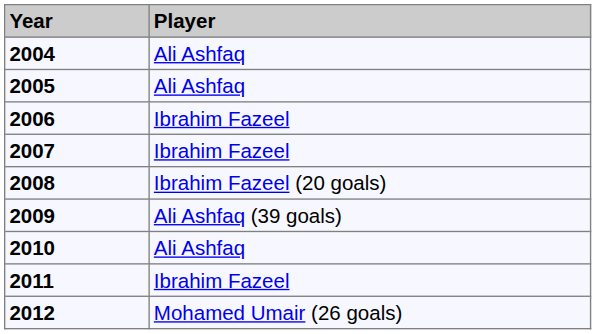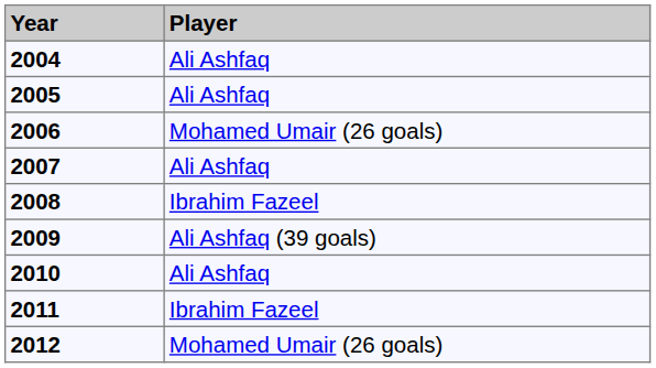 <table bgcolor="#f7f8ff" cellpadding="3" cellspacing="0" border="1" style="font-size: 95%; border: gray solid 1px; border-collapse: collapse;">
 <tr bgcolor="#CCCCCC">
 <td width="100"><strong>Year</strong></td>
 <td width="320"><strong>Player</strong></td>
 </tr>
 <tr>
 <td><strong>2004</strong></td>
 <td> <a href='#'>Ali Ashfaq</a></td>
 </tr>
 <tr>
 <td><strong>2005</strong></td>
 <td> <a href='#'>Ali Ashfaq</a></td>
 </tr>
 <tr>
 <td><strong>2006</strong></td>
-<td> <a href='#'>Ibrahim Fazeel</a></td>
+<td> <a href='#'>Mohamed Umair</a> (26 goals)</td>
 </tr>
 <tr>
 <td><strong>2007</strong></td>
-<td> <a href='#'>Ibrahim Fazeel</a></td>
+<td> <a href='#'>Ali Ashfaq</a></td>
 </tr>
 <tr>
 <td><strong>2008</strong></td>
-<td> <a href='#'>Ibrahim Fazeel</a> (20 goals)</td>
+<td> <a href='#'>Ibrahim Fazeel</a></td>
 </tr>
 <tr>
 <td><strong>2009</strong></td>
 <td> <a href='#'>Ali Ashfaq</a> (39 goals)</td>
 </tr>
 <tr>
 <td><strong>2010</strong></td>
 <td> <a href='#'>Ali Ashfaq</a></td>
 </tr>
 <tr>
 <td><strong>2011</strong></td>
 <td> <a href='#'>Ibrahim Fazeel</a></td>
 </tr>
 <tr>
 <td><strong>2012</strong></td>
 <td> <a href='#'>Mohamed Umair</a> (26 goals)</td>
 </tr>
 </table>
